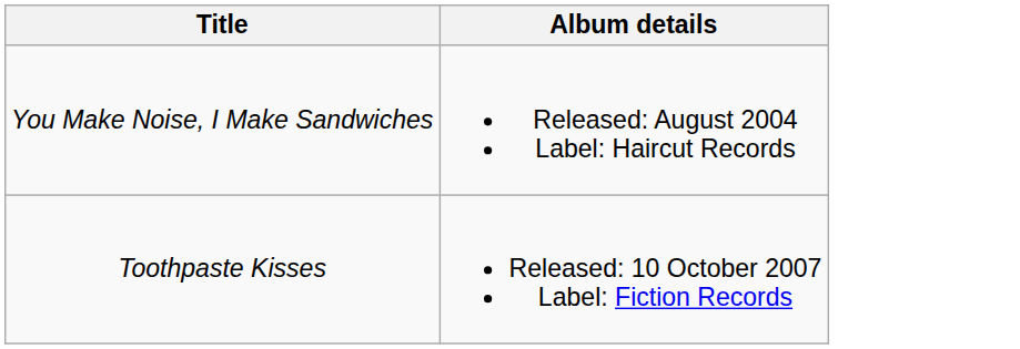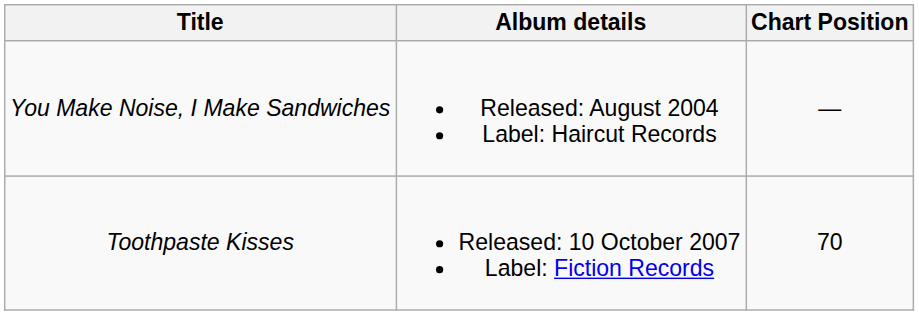 <table class="wikitable plainrowheaders" style="text-align:center;" border="1">
 <tr>
 <th scope="col">Title</th>
 <th scope="col">Album details</th>
+<th scope="col">Chart Position</th>
 </tr>
 <tr>
 <td><em>You Make Noise, I Make Sandwiches</em></td>
 <td><br><ul><li>Released: August 2004</li><li>Label: Haircut Records</li></ul></td>
+<td>—</td>
 </tr>
 <tr>
 <td><em>Toothpaste Kisses</em></td>
 <td><br><ul><li>Released: 10 October 2007</li><li>Label: <a href='#'>Fiction Records</a></li></ul></td>
+<td>70</td>
 </tr>
 </table>
